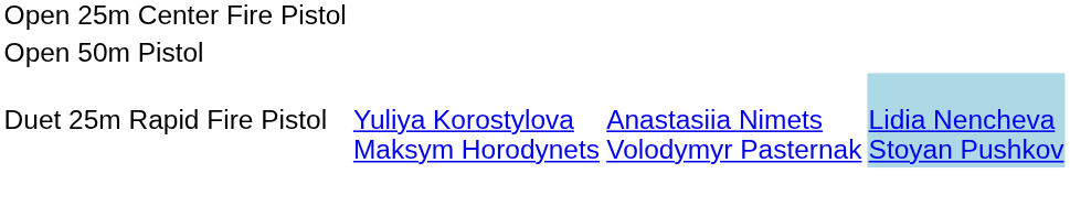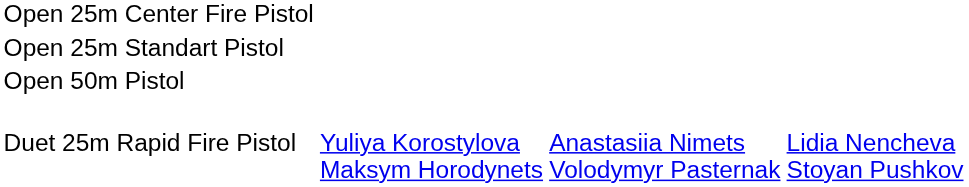 <table>
 <tr>
 <td>Open 25m Center Fire Pistol</td>
+<td></td>
+<td></td>
+<td></td>
+</tr>
+<tr>
+<td>Open 25m Standart Pistol</td>
 <td></td>
 <td></td>
 <td></td>
 </tr>
 <tr>
 <td>Open 50m Pistol</td>
 <td></td>
 <td></td>
 <td></td>
 </tr>
 <tr>
 <td>Duet 25m Rapid Fire Pistol</td>
 <td><br><a href='#'>Yuliya Korostylova</a><br><a href='#'>Maksym Horodynets</a></td>
 <td><br><a href='#'>Anastasiia Nimets</a><br><a href='#'>Volodymyr Pasternak</a></td>
-<td style="background: lightblue;"><br><a href='#'>Lidia Nencheva</a><br><a href='#'>Stoyan Pushkov</a></td>
+<td><br><a href='#'>Lidia Nencheva</a><br><a href='#'>Stoyan Pushkov</a></td>
 </tr>
 </table>
